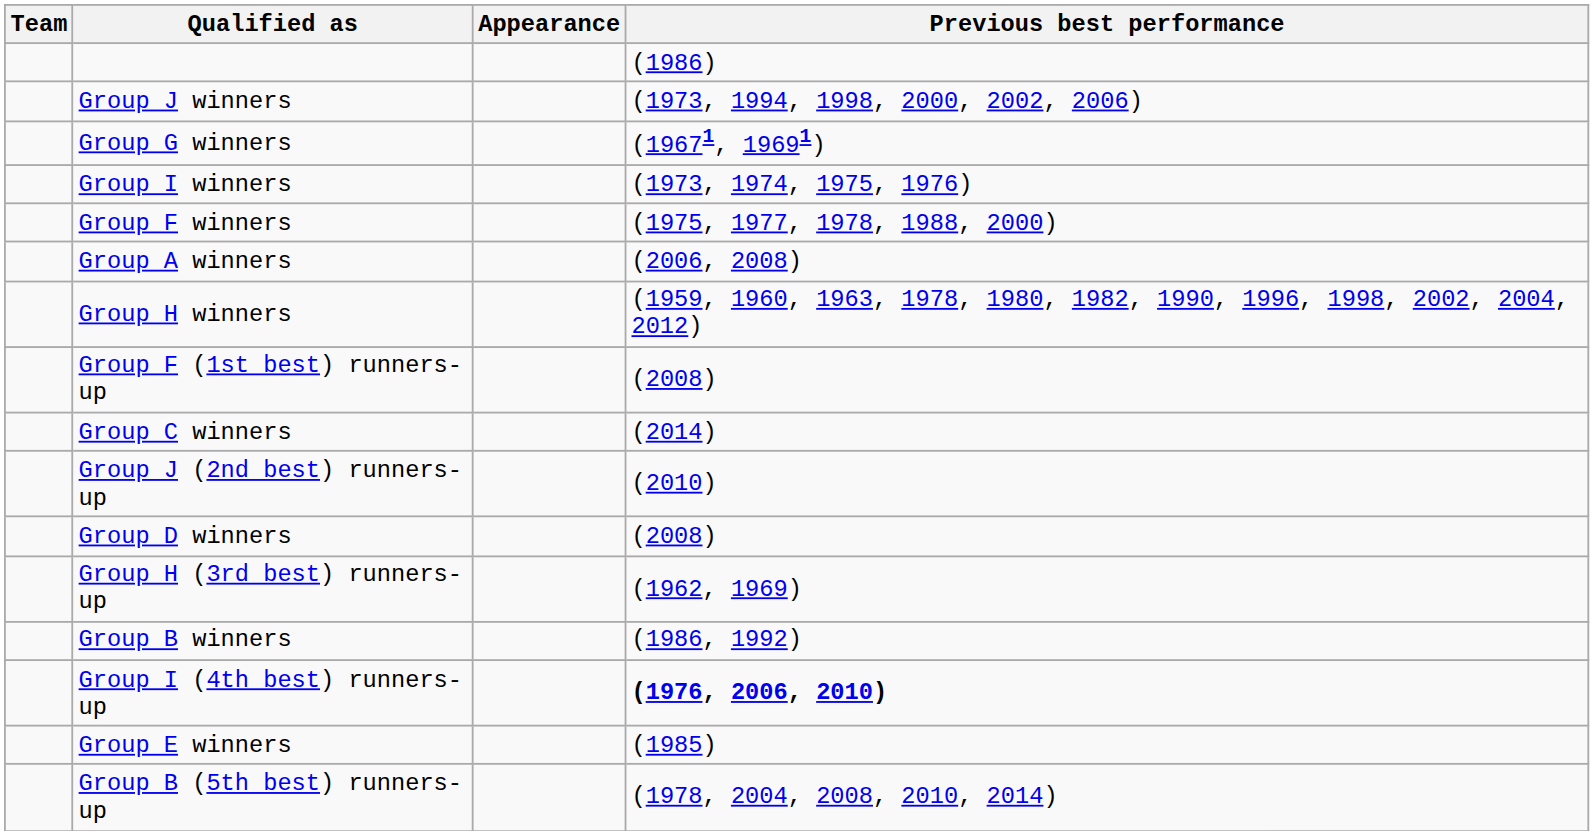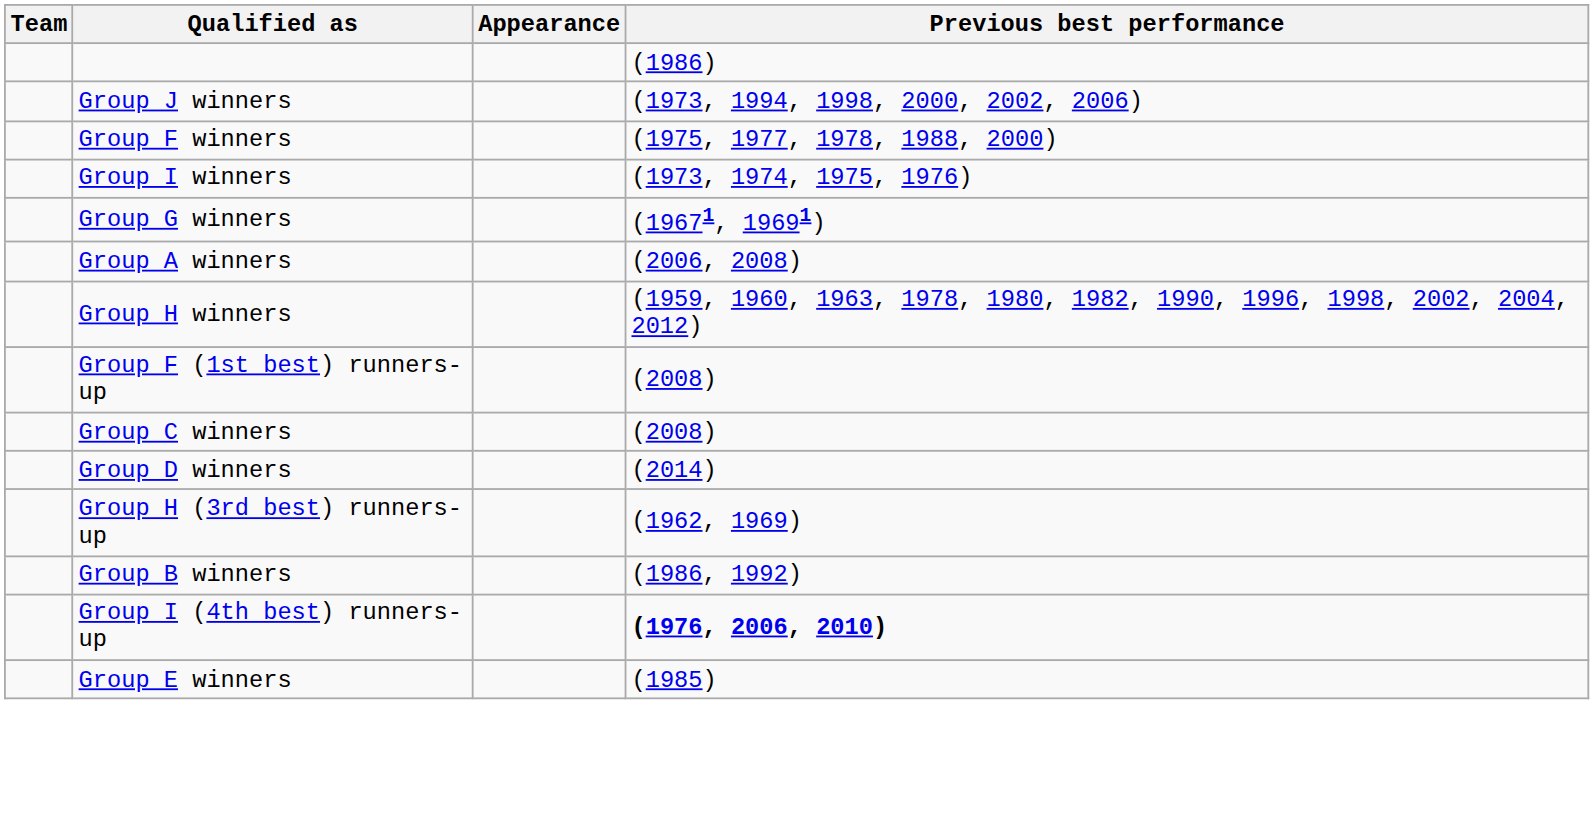 <table class="wikitable sortable">
 <tr>
 <th>Team</th>
 <th>Qualified as</th>
 <th>Appearance</th>
 <th>Previous best performance</th>
 </tr>
 <tr>
 <td></td>
 <td></td>
 <td></td>
 <td> (<a href='#'>1986</a>)</td>
 </tr>
 <tr>
 <td></td>
 <td><a href='#'>Group J</a> winners</td>
 <td></td>
 <td> (<a href='#'>1973</a>, <a href='#'>1994</a>, <a href='#'>1998</a>, <a href='#'>2000</a>, <a href='#'>2002</a>, <a href='#'>2006</a>)</td>
 </tr>
 <tr>
 <td></td>
-<td><a href='#'>Group G</a> winners</td>
+<td><a href='#'>Group F</a> winners</td>
 <td></td>
-<td> (<a href='#'>1967</a><sup><strong><a href='#'>1</a></strong></sup>, <a href='#'>1969</a><sup><strong><a href='#'>1</a></strong></sup>)</td>
+<td> (<a href='#'>1975</a>, <a href='#'>1977</a>, <a href='#'>1978</a>, <a href='#'>1988</a>, <a href='#'>2000</a>)</td>
 </tr>
 <tr>
 <td></td>
 <td><a href='#'>Group I</a> winners</td>
 <td></td>
 <td> (<a href='#'>1973</a>, <a href='#'>1974</a>, <a href='#'>1975</a>, <a href='#'>1976</a>)</td>
 </tr>
 <tr>
 <td></td>
-<td><a href='#'>Group F</a> winners</td>
+<td><a href='#'>Group G</a> winners</td>
 <td></td>
-<td> (<a href='#'>1975</a>, <a href='#'>1977</a>, <a href='#'>1978</a>, <a href='#'>1988</a>, <a href='#'>2000</a>)</td>
+<td> (<a href='#'>1967</a><sup><strong><a href='#'>1</a></strong></sup>, <a href='#'>1969</a><sup><strong><a href='#'>1</a></strong></sup>)</td>
 </tr>
 <tr>
 <td></td>
 <td><a href='#'>Group A</a> winners</td>
 <td></td>
 <td> (<a href='#'>2006</a>, <a href='#'>2008</a>)</td>
 </tr>
 <tr>
 <td></td>
 <td><a href='#'>Group H</a> winners</td>
 <td></td>
 <td> (<a href='#'>1959</a>, <a href='#'>1960</a>, <a href='#'>1963</a>, <a href='#'>1978</a>, <a href='#'>1980</a>, <a href='#'>1982</a>, <a href='#'>1990</a>, <a href='#'>1996</a>, <a href='#'>1998</a>, <a href='#'>2002</a>, <a href='#'>2004</a>, <a href='#'>2012</a>)</td>
 </tr>
 <tr>
 <td></td>
 <td><a href='#'>Group F</a> (<a href='#'>1st best</a>) runners-up</td>
 <td></td>
 <td> (<a href='#'>2008</a>)</td>
 </tr>
 <tr>
 <td></td>
 <td><a href='#'>Group C</a> winners</td>
 <td></td>
-<td> (<a href='#'>2014</a>)</td>
-</tr>
-<tr>
-<td></td>
-<td><a href='#'>Group J</a> (<a href='#'>2nd best</a>) runners-up</td>
-<td></td>
-<td> (<a href='#'>2010</a>)</td>
+<td> (<a href='#'>2008</a>)</td>
 </tr>
 <tr>
 <td></td>
 <td><a href='#'>Group D</a> winners</td>
 <td></td>
-<td> (<a href='#'>2008</a>)</td>
+<td> (<a href='#'>2014</a>)</td>
 </tr>
 <tr>
 <td></td>
 <td><a href='#'>Group H</a> (<a href='#'>3rd best</a>) runners-up</td>
 <td></td>
 <td> (<a href='#'>1962</a>, <a href='#'>1969</a>)</td>
 </tr>
 <tr>
 <td></td>
 <td><a href='#'>Group B</a> winners</td>
 <td></td>
 <td> (<a href='#'>1986</a>, <a href='#'>1992</a>)</td>
 </tr>
 <tr>
 <td></td>
 <td><a href='#'>Group I</a> (<a href='#'>4th best</a>) runners-up</td>
 <td></td>
 <td><strong> (<a href='#'>1976</a>, <a href='#'>2006</a>, <a href='#'>2010</a>)</strong></td>
 </tr>
 <tr>
 <td></td>
 <td><a href='#'>Group E</a> winners</td>
 <td></td>
 <td> (<a href='#'>1985</a>)</td>
 </tr>
-<tr>
-<td></td>
-<td><a href='#'>Group B</a> (<a href='#'>5th best</a>) runners-up</td>
-<td></td>
-<td> (<a href='#'>1978</a>, <a href='#'>2004</a>, <a href='#'>2008</a>, <a href='#'>2010</a>, <a href='#'>2014</a>)</td>
-</tr>
 </table>
